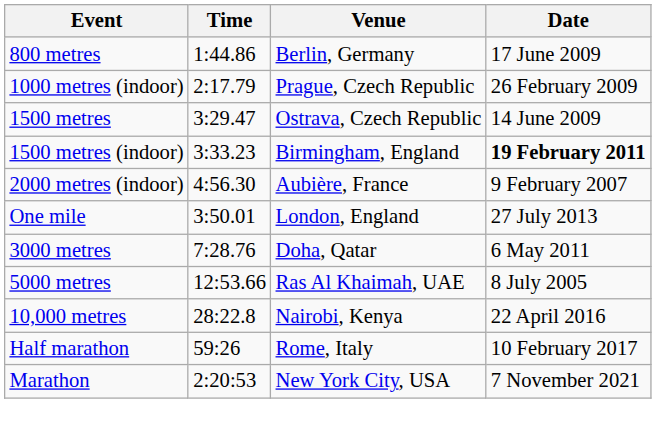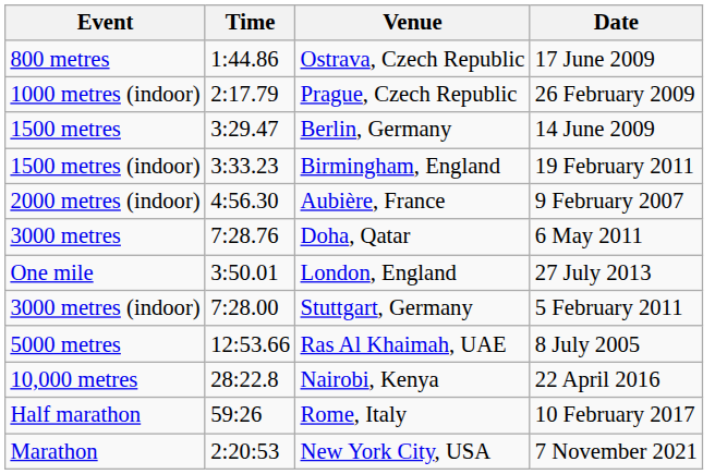 <table class="wikitable">
 <tr>
 <th>Event</th>
 <th>Time</th>
 <th>Venue</th>
 <th>Date</th>
 </tr>
 <tr>
 <td><a href='#'>800 metres</a></td>
 <td>1:44.86</td>
-<td><a href='#'>Berlin</a>, Germany</td>
+<td><a href='#'>Ostrava</a>, Czech Republic</td>
 <td>17 June 2009</td>
 </tr>
 <tr>
 <td><a href='#'>1000 metres</a> (indoor)</td>
 <td>2:17.79</td>
 <td><a href='#'>Prague</a>, Czech Republic</td>
 <td>26 February 2009</td>
 </tr>
 <tr>
 <td><a href='#'>1500 metres</a></td>
 <td>3:29.47</td>
-<td><a href='#'>Ostrava</a>, Czech Republic</td>
+<td><a href='#'>Berlin</a>, Germany</td>
 <td>14 June 2009</td>
 </tr>
 <tr>
 <td><a href='#'>1500 metres</a> (indoor)</td>
 <td>3:33.23</td>
 <td><a href='#'>Birmingham</a>, England</td>
-<td><strong>19 February 2011</strong></td>
+<td>19 February 2011</td>
 </tr>
 <tr>
 <td><a href='#'>2000 metres</a> (indoor)</td>
 <td>4:56.30</td>
 <td><a href='#'>Aubière</a>, France</td>
 <td>9 February 2007</td>
 </tr>
 <tr>
+<td><a href='#'>3000 metres</a></td>
+<td>7:28.76</td>
+<td><a href='#'>Doha</a>, Qatar</td>
+<td>6 May 2011</td>
+</tr>
+<tr>
 <td><a href='#'>One mile</a></td>
 <td>3:50.01</td>
 <td><a href='#'>London</a>, England</td>
 <td>27 July 2013</td>
 </tr>
 <tr>
-<td><a href='#'>3000 metres</a></td>
-<td>7:28.76</td>
-<td><a href='#'>Doha</a>, Qatar</td>
-<td>6 May 2011</td>
+<td><a href='#'>3000 metres</a> (indoor)</td>
+<td>7:28.00</td>
+<td><a href='#'>Stuttgart</a>, Germany</td>
+<td>5 February 2011</td>
 </tr>
 <tr>
 <td><a href='#'>5000 metres</a></td>
 <td>12:53.66</td>
 <td><a href='#'>Ras Al Khaimah</a>, UAE</td>
 <td>8 July 2005</td>
 </tr>
 <tr>
 <td><a href='#'>10,000 metres</a></td>
 <td>28:22.8</td>
 <td><a href='#'>Nairobi</a>, Kenya</td>
 <td>22 April 2016</td>
 </tr>
 <tr>
 <td><a href='#'>Half marathon</a></td>
 <td>59:26</td>
 <td><a href='#'>Rome</a>, Italy</td>
 <td>10 February 2017</td>
 </tr>
 <tr>
 <td><a href='#'>Marathon</a></td>
 <td>2:20:53</td>
 <td><a href='#'>New York City</a>, USA</td>
 <td>7 November 2021</td>
 </tr>
 </table>
